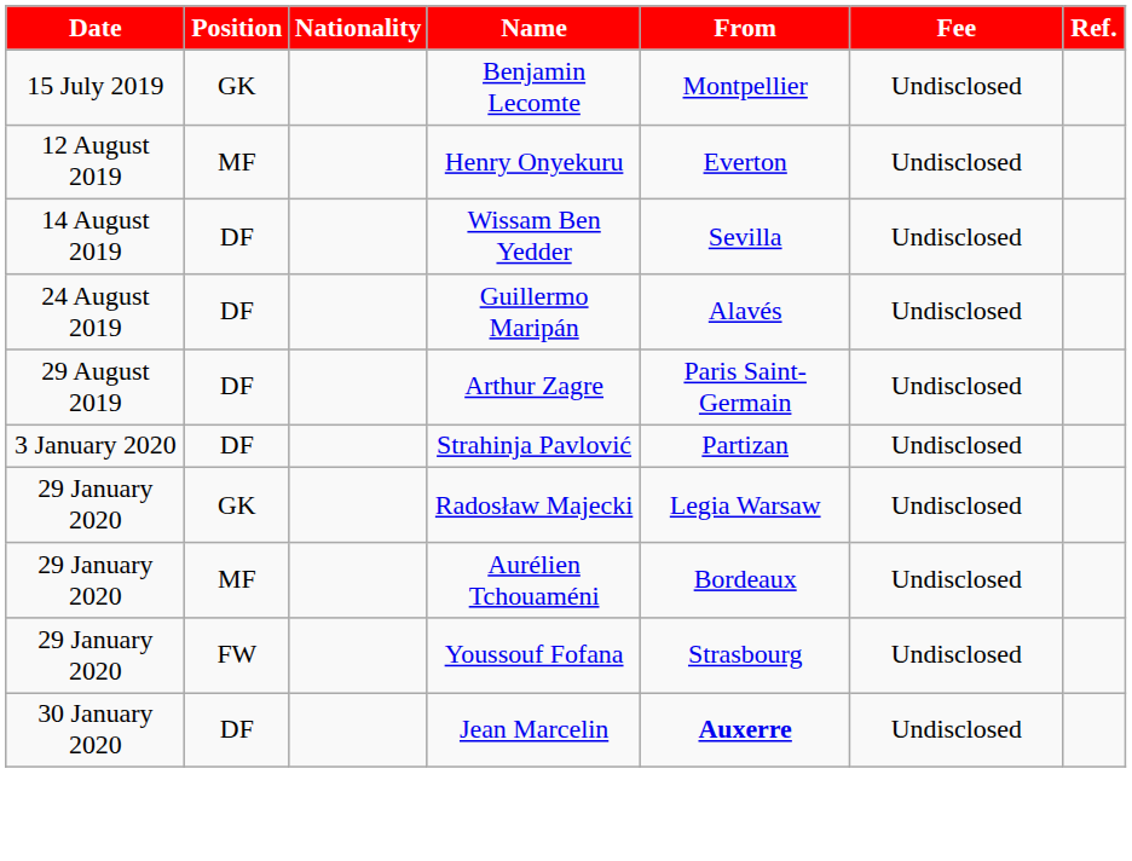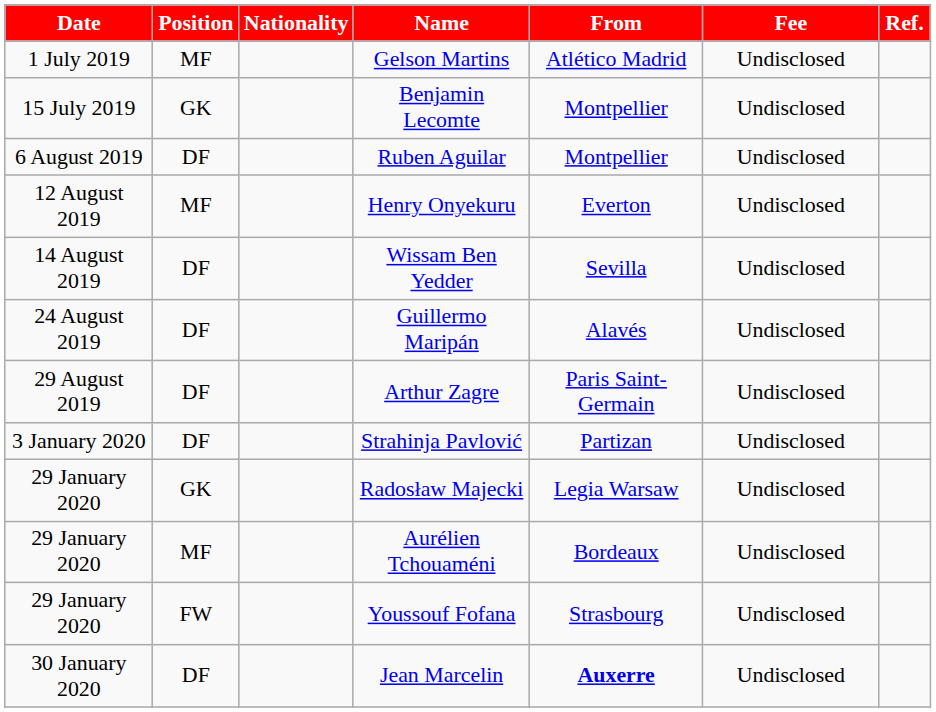 <table class="wikitable"  style="text-align:center; font-size:90%; ">
 <tr>
 <th style="background:#ff0000; color:white; width:200px;">Date</th>
 <th style="background:#ff0000; color:white; width:50px;">Position</th>
 <th style="background:#ff0000; color:white; width:50px;">Nationality</th>
 <th style="background:#ff0000; color:white; width:200px;">Name</th>
 <th style="background:#ff0000; color:white; width:200px;">From</th>
 <th style="background:#ff0000; color:white; width:200px;">Fee</th>
 <th style="background:#ff0000; color:white; width:30px;">Ref.</th>
 </tr>
 <tr>
+<td>1 July 2019</td>
+<td>MF</td>
+<td></td>
+<td><a href='#'>Gelson Martins</a></td>
+<td><a href='#'>Atlético Madrid</a></td>
+<td>Undisclosed</td>
+<td></td>
+</tr>
+<tr>
 <td>15 July 2019</td>
 <td>GK</td>
 <td></td>
 <td><a href='#'>Benjamin Lecomte</a></td>
+<td><a href='#'>Montpellier</a></td>
+<td>Undisclosed</td>
+<td></td>
+</tr>
+<tr>
+<td>6 August 2019</td>
+<td>DF</td>
+<td></td>
+<td><a href='#'>Ruben Aguilar</a></td>
 <td><a href='#'>Montpellier</a></td>
 <td>Undisclosed</td>
 <td></td>
 </tr>
 <tr>
 <td>12 August 2019</td>
 <td>MF</td>
 <td></td>
 <td><a href='#'>Henry Onyekuru</a></td>
 <td><a href='#'>Everton</a></td>
 <td>Undisclosed</td>
 <td></td>
 </tr>
 <tr>
 <td>14 August 2019</td>
 <td>DF</td>
 <td></td>
 <td><a href='#'>Wissam Ben Yedder</a></td>
 <td><a href='#'>Sevilla</a></td>
 <td>Undisclosed</td>
 <td></td>
 </tr>
 <tr>
 <td>24 August 2019</td>
 <td>DF</td>
 <td></td>
 <td><a href='#'>Guillermo Maripán</a></td>
 <td><a href='#'>Alavés</a></td>
 <td>Undisclosed</td>
 <td></td>
 </tr>
 <tr>
 <td>29 August 2019</td>
 <td>DF</td>
 <td></td>
 <td><a href='#'>Arthur Zagre</a></td>
 <td><a href='#'>Paris Saint-Germain</a></td>
 <td>Undisclosed</td>
 <td></td>
 </tr>
 <tr>
 <td>3 January 2020</td>
 <td>DF</td>
 <td></td>
 <td><a href='#'>Strahinja Pavlović</a></td>
 <td><a href='#'>Partizan</a></td>
 <td>Undisclosed</td>
 <td></td>
 </tr>
 <tr>
 <td>29 January 2020</td>
 <td>GK</td>
 <td></td>
 <td><a href='#'>Radosław Majecki</a></td>
 <td><a href='#'>Legia Warsaw</a></td>
 <td>Undisclosed</td>
 <td></td>
 </tr>
 <tr>
 <td>29 January 2020</td>
 <td>MF</td>
 <td></td>
 <td><a href='#'>Aurélien Tchouaméni</a></td>
 <td><a href='#'>Bordeaux</a></td>
 <td>Undisclosed</td>
 <td></td>
 </tr>
 <tr>
 <td>29 January 2020</td>
 <td>FW</td>
 <td></td>
 <td><a href='#'>Youssouf Fofana</a></td>
 <td><a href='#'>Strasbourg</a></td>
 <td>Undisclosed</td>
 <td></td>
 </tr>
 <tr>
 <td>30 January 2020</td>
 <td>DF</td>
 <td></td>
 <td><a href='#'>Jean Marcelin</a></td>
 <td><strong><a href='#'>Auxerre</a></strong></td>
 <td>Undisclosed</td>
 <td></td>
 </tr>
 </table>
